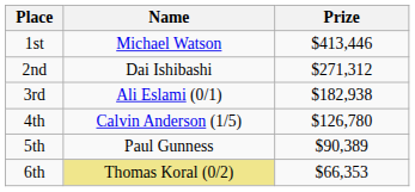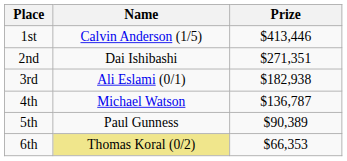 <table class="wikitable">
 <tr>
 <th width="50">Place</th>
 <th width="200">Name</th>
 <th width="125">Prize</th>
 </tr>
 <tr>
 <td align=center>1st</td>
-<td align=center> <a href='#'>Michael Watson</a></td>
+<td align=center> <a href='#'>Calvin Anderson</a> (1/5)</td>
 <td align=center>$413,446</td>
 </tr>
 <tr>
 <td align=center>2nd</td>
 <td align=center> Dai Ishibashi</td>
-<td align=center>$271,312</td>
+<td align=center>$271,351</td>
 </tr>
 <tr>
 <td align=center>3rd</td>
 <td align=center> <a href='#'>Ali Eslami</a> (0/1)</td>
 <td align=center>$182,938</td>
 </tr>
 <tr>
 <td align=center>4th</td>
-<td align=center> <a href='#'>Calvin Anderson</a> (1/5)</td>
-<td align=center>$126,780</td>
+<td align=center> <a href='#'>Michael Watson</a></td>
+<td align=center>$136,787</td>
 </tr>
 <tr>
 <td align=center>5th</td>
 <td align=center> Paul Gunness</td>
 <td align=center>$90,389</td>
 </tr>
 <tr>
 <td align=center>6th</td>
 <td align=center style="background: khaki;"> Thomas Koral (0/2)</td>
 <td align=center>$66,353</td>
 </tr>
 </table>
